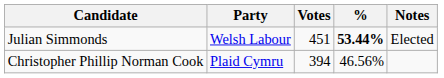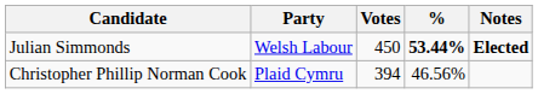 <table class=wikitable style=text-align:right>
 <tr>
 <th>Candidate</th>
 <th>Party</th>
 <th>Votes</th>
 <th>%</th>
 <th>Notes</th>
 </tr>
 <tr>
 <td align=left>Julian Simmonds</td>
 <td align=left><a href='#'>Welsh Labour</a></td>
-<td>451</td>
+<td>450</td>
 <td><strong>53.44%</strong></td>
-<td align=left>Elected</td>
+<td align=left><strong>Elected</strong></td>
 </tr>
 <tr>
 <td align=left>Christopher Phillip Norman Cook</td>
 <td align=left><a href='#'>Plaid Cymru</a></td>
 <td>394</td>
 <td>46.56%</td>
 <td></td>
 </tr>
 </table>
